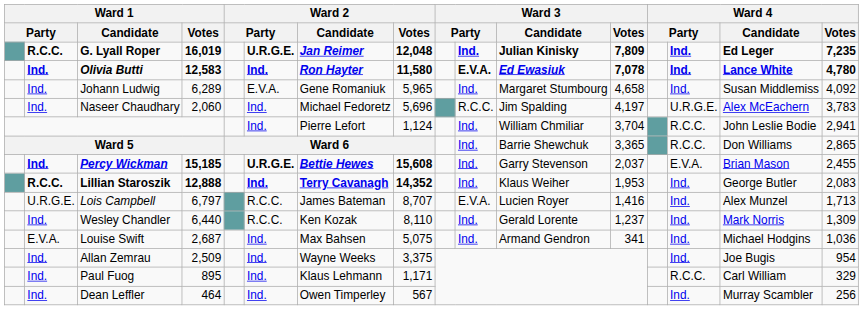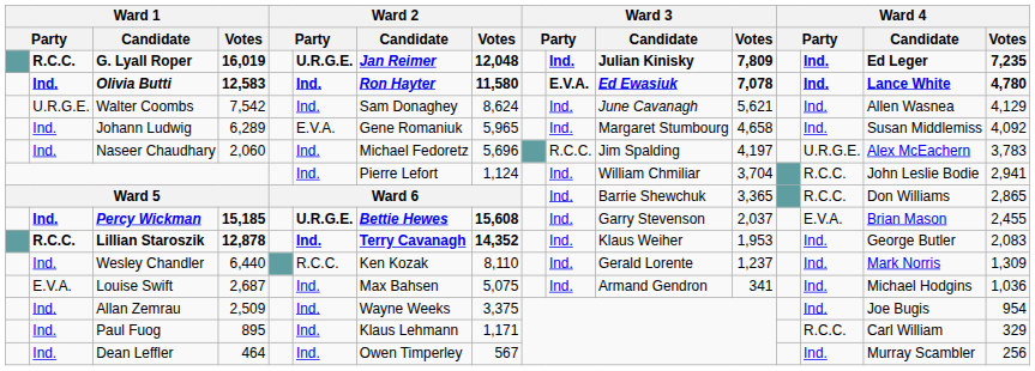 <table class="wikitable">
 <tr>
 <th colspan="4"><strong>Ward 1</strong></th>
 <th colspan="4"><strong>Ward 2</strong></th>
 <th colspan="4"><strong>Ward 3</strong></th>
 <th colspan="4"><strong>Ward 4</strong></th>
 </tr>
 <tr>
 <th colspan="2">Party</th>
 <th>Candidate</th>
 <th>Votes</th>
 <th colspan="2">Party</th>
 <th>Candidate</th>
 <th>Votes</th>
 <th colspan="2">Party</th>
 <th>Candidate</th>
 <th>Votes</th>
 <th colspan="2">Party</th>
 <th>Candidate</th>
 <th>Votes</th>
 </tr>
 <tr>
 <td width=20px bgcolor="5F9EA0"></td>
 <td><strong>R.C.C.</strong></td>
 <td><strong>G. Lyall Roper</strong></td>
 <td align="right"><strong>16,019</strong></td>
 <td width=20px ></td>
 <td><strong>U.R.G.E.</strong></td>
 <td><strong><em><a href='#'>Jan Reimer</a></em></strong></td>
 <td align="right"><strong>12,048</strong></td>
 <td width=20px ></td>
 <td><strong><a href='#'>Ind.</a></strong></td>
 <td><strong>Julian Kinisky</strong></td>
 <td align="right"><strong>7,809</strong></td>
 <td width=20px ></td>
 <td><strong><a href='#'>Ind.</a></strong></td>
 <td><strong>Ed Leger</strong></td>
 <td align="right"><strong>7,235</strong></td>
 </tr>
 <tr>
 <td width=20px ></td>
 <td><strong><a href='#'>Ind.</a></strong></td>
 <td><strong><em>Olivia Butti</em></strong></td>
 <td align="right"><strong>12,583</strong></td>
 <td width=20px ></td>
 <td><strong><a href='#'>Ind.</a></strong></td>
 <td><strong><em><a href='#'>Ron Hayter</a></em></strong></td>
 <td align="right"><strong>11,580</strong></td>
 <td width=20px ></td>
 <td><strong>E.V.A.</strong></td>
 <td><strong><em><a href='#'>Ed Ewasiuk</a></em></strong></td>
 <td align="right"><strong>7,078</strong></td>
 <td width=20px ></td>
 <td><strong><a href='#'>Ind.</a></strong></td>
 <td><strong><a href='#'>Lance White</a></strong></td>
 <td align="right"><strong>4,780</strong></td>
+</tr>
+<tr>
+<td width=20px ></td>
+<td>U.R.G.E.</td>
+<td>Walter Coombs</td>
+<td align="right">7,542</td>
+<td width=20px ></td>
+<td><a href='#'>Ind.</a></td>
+<td>Sam Donaghey</td>
+<td align="right">8,624</td>
+<td width=20px ></td>
+<td><a href='#'>Ind.</a></td>
+<td><em>June Cavanagh</em></td>
+<td align="right">5,621</td>
+<td width=20px ></td>
+<td><a href='#'>Ind.</a></td>
+<td>Allen Wasnea</td>
+<td align="right">4,129</td>
 </tr>
 <tr>
 <td width=20px ></td>
 <td><a href='#'>Ind.</a></td>
 <td>Johann Ludwig</td>
 <td align="right">6,289</td>
 <td width=20px ></td>
 <td>E.V.A.</td>
 <td>Gene Romaniuk</td>
 <td align="right">5,965</td>
 <td width=20px ></td>
 <td><a href='#'>Ind.</a></td>
 <td>Margaret Stumbourg</td>
 <td align="right">4,658</td>
 <td width=20px ></td>
 <td><a href='#'>Ind.</a></td>
 <td>Susan Middlemiss</td>
 <td align="right">4,092</td>
 </tr>
 <tr>
 <td width=20px ></td>
 <td><a href='#'>Ind.</a></td>
 <td>Naseer Chaudhary</td>
 <td align="right">2,060</td>
 <td width=20px ></td>
 <td><a href='#'>Ind.</a></td>
 <td>Michael Fedoretz</td>
 <td align="right">5,696</td>
 <td width=20px bgcolor="5F9EA0"></td>
 <td>R.C.C.</td>
 <td>Jim Spalding</td>
 <td align="right">4,197</td>
 <td width=20px ></td>
 <td>U.R.G.E.</td>
 <td><a href='#'>Alex McEachern</a></td>
 <td align="right">3,783</td>
 </tr>
 <tr>
 <td colspan="4"></td>
 <td width=20px ></td>
 <td><a href='#'>Ind.</a></td>
 <td>Pierre Lefort</td>
 <td align="right">1,124</td>
 <td width=20px ></td>
 <td><a href='#'>Ind.</a></td>
 <td>William Chmiliar</td>
 <td align="right">3,704</td>
 <td width=20px bgcolor="5F9EA0"></td>
 <td>R.C.C.</td>
 <td>John Leslie Bodie</td>
 <td align="right">2,941</td>
 </tr>
 <tr>
 <th colspan="4"><strong>Ward 5</strong></th>
 <th colspan="4"><strong>Ward 6</strong></th>
 <td width=20px ></td>
 <td><a href='#'>Ind.</a></td>
 <td>Barrie Shewchuk</td>
 <td align="right">3,365</td>
 <td width=20px bgcolor="5F9EA0"></td>
 <td>R.C.C.</td>
 <td>Don Williams</td>
 <td align="right">2,865</td>
 </tr>
 <tr>
 <td width=20px ></td>
 <td><strong><a href='#'>Ind.</a></strong></td>
 <td><strong><em><a href='#'>Percy Wickman</a></em></strong></td>
 <td align="right"><strong>15,185</strong></td>
 <td width=20px ></td>
 <td><strong>U.R.G.E.</strong></td>
 <td><strong><em><a href='#'>Bettie Hewes</a></em></strong></td>
 <td align="right"><strong>15,608</strong></td>
 <td width=20px ></td>
 <td><a href='#'>Ind.</a></td>
 <td>Garry Stevenson</td>
 <td align="right">2,037</td>
 <td width=20px ></td>
 <td>E.V.A.</td>
 <td><a href='#'>Brian Mason</a></td>
 <td align="right">2,455</td>
 </tr>
 <tr>
 <td width=20px bgcolor="5F9EA0"></td>
 <td><strong>R.C.C.</strong></td>
 <td><strong>Lillian Staroszik</strong></td>
-<td align="right"><strong>12,888</strong></td>
+<td align="right"><strong>12,878</strong></td>
 <td width=20px ></td>
 <td><strong><a href='#'>Ind.</a></strong></td>
 <td><strong><a href='#'>Terry Cavanagh</a></strong></td>
 <td align="right"><strong>14,352</strong></td>
 <td width=20px ></td>
 <td><a href='#'>Ind.</a></td>
 <td>Klaus Weiher</td>
 <td align="right">1,953</td>
 <td width=20px ></td>
 <td><a href='#'>Ind.</a></td>
 <td>George Butler</td>
 <td align="right">2,083</td>
-</tr>
-<tr>
-<td width=20px ></td>
-<td>U.R.G.E.</td>
-<td><em>Lois Campbell</em></td>
-<td align="right">6,797</td>
-<td width=20px bgcolor="5F9EA0"></td>
-<td>R.C.C.</td>
-<td>James Bateman</td>
-<td align="right">8,707</td>
-<td width=20px ></td>
-<td>E.V.A.</td>
-<td>Lucien Royer</td>
-<td align="right">1,416</td>
-<td width=20px ></td>
-<td><a href='#'>Ind.</a></td>
-<td>Alex Munzel</td>
-<td align="right">1,713</td>
 </tr>
 <tr>
 <td width=20px ></td>
 <td><a href='#'>Ind.</a></td>
 <td>Wesley Chandler</td>
 <td align="right">6,440</td>
 <td width=20px bgcolor="5F9EA0"></td>
 <td>R.C.C.</td>
 <td>Ken Kozak</td>
 <td align="right">8,110</td>
 <td width=20px ></td>
 <td><a href='#'>Ind.</a></td>
 <td>Gerald Lorente</td>
 <td align="right">1,237</td>
 <td width=20px ></td>
 <td><a href='#'>Ind.</a></td>
 <td><a href='#'>Mark Norris</a></td>
 <td align="right">1,309</td>
 </tr>
 <tr>
 <td width=20px ></td>
 <td>E.V.A.</td>
 <td>Louise Swift</td>
 <td align="right">2,687</td>
 <td width=20px ></td>
 <td><a href='#'>Ind.</a></td>
 <td>Max Bahsen</td>
 <td align="right">5,075</td>
 <td width=20px ></td>
 <td><a href='#'>Ind.</a></td>
 <td>Armand Gendron</td>
 <td align="right">341</td>
 <td width=20px ></td>
 <td><a href='#'>Ind.</a></td>
 <td>Michael Hodgins</td>
 <td align="right">1,036</td>
 </tr>
 <tr>
 <td width=20px ></td>
 <td><a href='#'>Ind.</a></td>
 <td>Allan Zemrau</td>
 <td align="right">2,509</td>
 <td width=20px ></td>
 <td><a href='#'>Ind.</a></td>
 <td>Wayne Weeks</td>
 <td align="right">3,375</td>
 <td colspan="4" rowspan="3"></td>
 <td width=20px ></td>
 <td><a href='#'>Ind.</a></td>
 <td>Joe Bugis</td>
 <td align="right">954</td>
 </tr>
 <tr>
 <td width=20px ></td>
 <td><a href='#'>Ind.</a></td>
 <td>Paul Fuog</td>
 <td align="right">895</td>
 <td width=20px ></td>
 <td><a href='#'>Ind.</a></td>
 <td>Klaus Lehmann</td>
 <td align="right">1,171</td>
 <td width=20px ></td>
 <td>R.C.C.</td>
 <td>Carl William</td>
 <td align="right">329</td>
 </tr>
 <tr>
 <td width=20px ></td>
 <td><a href='#'>Ind.</a></td>
 <td>Dean Leffler</td>
 <td align="right">464</td>
 <td width=20px ></td>
 <td><a href='#'>Ind.</a></td>
 <td>Owen Timperley</td>
 <td align="right">567</td>
 <td width=20px ></td>
 <td><a href='#'>Ind.</a></td>
 <td>Murray Scambler</td>
 <td align="right">256</td>
 </tr>
 </table>
